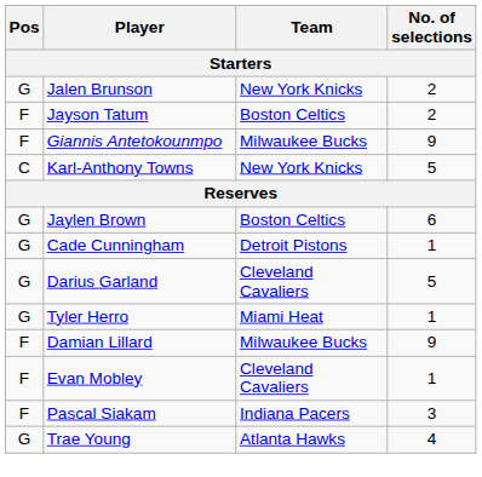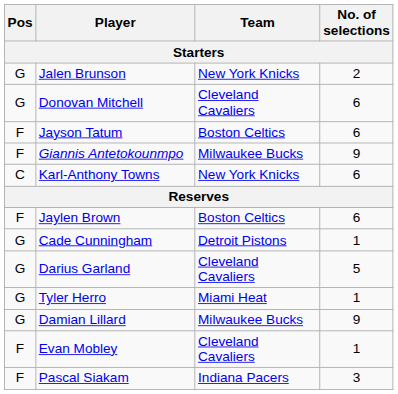 <table class="wikitable" style="text-align:center">
 <tr>
 <th scope="col" width="25px">Pos</th>
 <th scope="col" width="180px">Player</th>
 <th scope="col" width="140px">Team</th>
 <th scope="col" width="75px">No. of selections</th>
 </tr>
 <tr>
 <th scope="col" colspan="4">Starters</th>
 </tr>
 <tr>
 <td>G</td>
 <td style="text-align:left"><a href='#'>Jalen Brunson</a></td>
 <td style="text-align:left"><a href='#'>New York Knicks</a></td>
 <td>2</td>
 </tr>
 <tr>
+<td>G</td>
+<td style="text-align:left"><a href='#'>Donovan Mitchell</a></td>
+<td style="text-align:left"><a href='#'>Cleveland Cavaliers</a></td>
+<td>6</td>
+</tr>
+<tr>
 <td>F</td>
 <td style="text-align:left"><a href='#'>Jayson Tatum</a></td>
 <td style="text-align:left"><a href='#'>Boston Celtics</a></td>
-<td>2</td>
+<td>6</td>
 </tr>
 <tr>
 <td>F</td>
 <td style="text-align:left"><em><a href='#'>Giannis Antetokounmpo</a></em></td>
 <td style="text-align:left"><a href='#'>Milwaukee Bucks</a></td>
 <td>9</td>
 </tr>
 <tr>
 <td>C</td>
 <td style="text-align:left"><a href='#'>Karl-Anthony Towns</a></td>
 <td style="text-align:left"><a href='#'>New York Knicks</a></td>
-<td>5</td>
+<td>6</td>
 </tr>
 <tr>
 <th scope="col" colspan="4">Reserves</th>
 </tr>
 <tr>
-<td>G</td>
+<td>F</td>
 <td style="text-align:left"><a href='#'>Jaylen Brown</a></td>
 <td style="text-align:left"><a href='#'>Boston Celtics</a></td>
 <td>6</td>
 </tr>
 <tr>
 <td>G</td>
 <td style="text-align:left"><a href='#'>Cade Cunningham</a></td>
 <td style="text-align:left"><a href='#'>Detroit Pistons</a></td>
 <td>1</td>
 </tr>
 <tr>
 <td>G</td>
 <td style="text-align:left"><a href='#'>Darius Garland</a></td>
 <td style="text-align:left"><a href='#'>Cleveland Cavaliers</a></td>
 <td>5</td>
 </tr>
 <tr>
 <td>G</td>
 <td style="text-align:left"><a href='#'>Tyler Herro</a></td>
 <td style="text-align:left"><a href='#'>Miami Heat</a></td>
 <td>1</td>
 </tr>
 <tr>
-<td>F</td>
+<td>G</td>
 <td style="text-align:left"><a href='#'>Damian Lillard</a></td>
 <td style="text-align:left"><a href='#'>Milwaukee Bucks</a></td>
 <td>9</td>
 </tr>
 <tr>
 <td>F</td>
 <td style="text-align:left"><a href='#'>Evan Mobley</a></td>
 <td style="text-align:left"><a href='#'>Cleveland Cavaliers</a></td>
 <td>1</td>
 </tr>
 <tr>
 <td>F</td>
 <td style="text-align:left"><a href='#'>Pascal Siakam</a></td>
 <td style="text-align:left"><a href='#'>Indiana Pacers</a></td>
 <td>3</td>
 </tr>
-<tr>
-<td>G</td>
-<td style="text-align:left"><a href='#'>Trae Young</a></td>
-<td style="text-align:left"><a href='#'>Atlanta Hawks</a></td>
-<td>4</td>
-</tr>
 </table>
